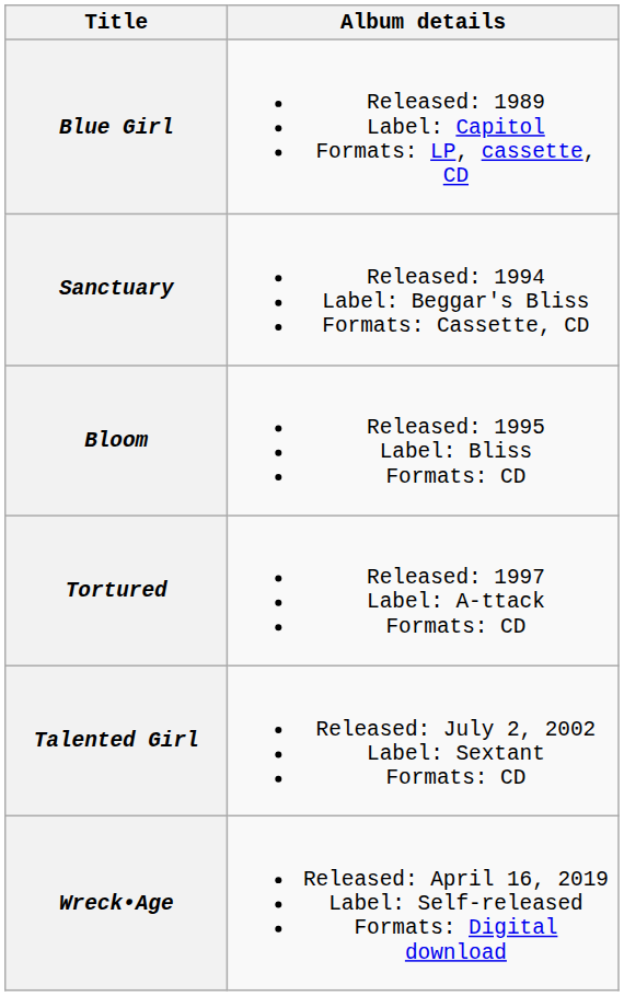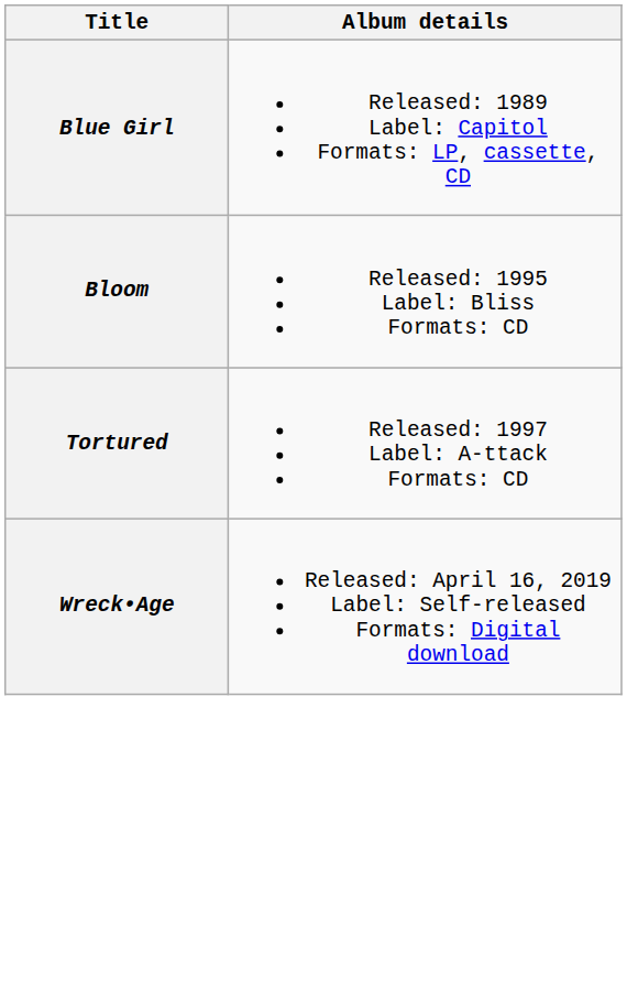 <table class="wikitable plainrowheaders" style="text-align:center;">
 <tr>
 <th scope="col" style="width:10em;">Title</th>
 <th scope="col" style="width:18em;">Album details</th>
 </tr>
 <tr>
 <th scope="row"><em>Blue Girl</em></th>
 <td><br><ul><li>Released: 1989</li><li>Label: <a href='#'>Capitol</a></li><li>Formats: <a href='#'>LP</a>, <a href='#'>cassette</a>, <a href='#'>CD</a></li></ul></td>
 </tr>
 <tr>
-<th scope="row"><em>Sanctuary</em></th>
-<td><br><ul><li>Released: 1994</li><li>Label: Beggar's Bliss</li><li>Formats: Cassette, CD</li></ul></td>
-</tr>
-<tr>
 <th scope="row"><em>Bloom</em></th>
 <td><br><ul><li>Released: 1995</li><li>Label: Bliss</li><li>Formats: CD</li></ul></td>
 </tr>
 <tr>
 <th scope="row"><em>Tortured</em></th>
 <td><br><ul><li>Released: 1997</li><li>Label: A-ttack</li><li>Formats: CD</li></ul></td>
 </tr>
 <tr>
-<th scope="row"><em>Talented Girl</em></th>
-<td><br><ul><li>Released: July 2, 2002</li><li>Label: Sextant</li><li>Formats: CD</li></ul></td>
-</tr>
-<tr>
 <th scope="row"><em>Wreck•Age</em></th>
 <td><br><ul><li>Released: April 16, 2019</li><li>Label: Self-released</li><li>Formats: <a href='#'>Digital download</a></li></ul></td>
 </tr>
 </table>
